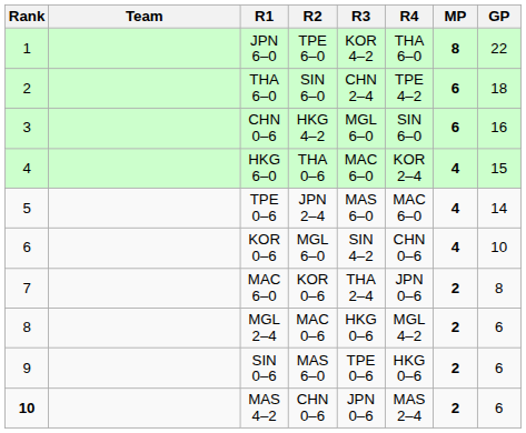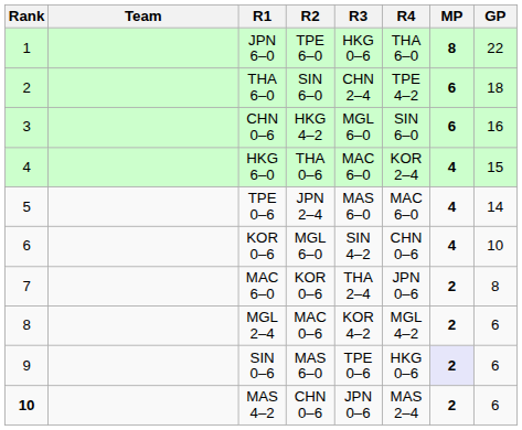 <table class=wikitable style="text-align:center">
 <tr>
 <th width=40>Rank</th>
 <th width=200>Team</th>
 <th width=45>R1</th>
 <th width=45>R2</th>
 <th width=45>R3</th>
 <th width=45>R4</th>
 <th width=40>MP</th>
 <th width=40>GP</th>
 </tr>
 <tr bgcolor="ccffcc">
 <td>1</td>
 <td align=left></td>
 <td>JPN<br>6–0</td>
 <td>TPE<br>6–0</td>
-<td>KOR<br>4–2</td>
+<td>HKG<br>0–6</td>
 <td>THA<br>6–0</td>
 <td><strong>8</strong></td>
 <td>22</td>
 </tr>
 <tr bgcolor="ccffcc">
 <td>2</td>
 <td align=left></td>
 <td>THA<br>6–0</td>
 <td>SIN<br>6–0</td>
 <td>CHN<br>2–4</td>
 <td>TPE<br>4–2</td>
 <td><strong>6</strong></td>
 <td>18</td>
 </tr>
 <tr bgcolor="ccffcc">
 <td>3</td>
 <td align=left></td>
 <td>CHN<br>0–6</td>
 <td>HKG<br>4–2</td>
 <td>MGL<br>6–0</td>
 <td>SIN<br>6–0</td>
 <td><strong>6</strong></td>
 <td>16</td>
 </tr>
 <tr bgcolor="ccffcc">
 <td>4</td>
 <td align=left></td>
 <td>HKG<br>6–0</td>
 <td>THA<br>0–6</td>
 <td>MAC<br>6–0</td>
 <td>KOR<br>2–4</td>
 <td><strong>4</strong></td>
 <td>15</td>
 </tr>
 <tr>
 <td>5</td>
 <td align=left></td>
 <td>TPE<br>0–6</td>
 <td>JPN<br>2–4</td>
 <td>MAS<br>6–0</td>
 <td>MAC<br>6–0</td>
 <td><strong>4</strong></td>
 <td>14</td>
 </tr>
 <tr>
 <td>6</td>
 <td align=left></td>
 <td>KOR<br>0–6</td>
 <td>MGL<br>6–0</td>
 <td>SIN<br>4–2</td>
 <td>CHN<br>0–6</td>
 <td><strong>4</strong></td>
 <td>10</td>
 </tr>
 <tr>
 <td>7</td>
 <td align=left></td>
 <td>MAC<br>6–0</td>
 <td>KOR<br>0–6</td>
 <td>THA<br>2–4</td>
 <td>JPN<br>0–6</td>
 <td><strong>2</strong></td>
 <td>8</td>
 </tr>
 <tr>
 <td>8</td>
 <td align=left></td>
 <td>MGL<br>2–4</td>
 <td>MAC<br>0–6</td>
-<td>HKG<br>0–6</td>
+<td>KOR<br>4–2</td>
 <td>MGL<br>4–2</td>
 <td><strong>2</strong></td>
 <td>6</td>
 </tr>
 <tr>
 <td>9</td>
 <td align=left></td>
 <td>SIN<br>0–6</td>
 <td>MAS<br>6–0</td>
 <td>TPE<br>0–6</td>
 <td>HKG<br>0–6</td>
-<td><strong>2</strong></td>
+<td style="background: lavender;"><strong>2</strong></td>
 <td>6</td>
 </tr>
 <tr>
 <td><strong>10</strong></td>
 <td align=left></td>
 <td>MAS<br>4–2</td>
 <td>CHN<br>0–6</td>
 <td>JPN<br>0–6</td>
 <td>MAS<br>2–4</td>
 <td><strong>2</strong></td>
 <td>6</td>
 </tr>
 </table>
